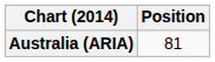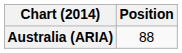 <table class="wikitable plainrowheaders" style="text-align:center">
 <tr>
 <th scope="col">Chart (2014)</th>
 <th scope="col">Position</th>
 </tr>
 <tr>
 <th scope="row">Australia (ARIA)</th>
-<td>81</td>
+<td>88</td>
 </tr>
 </table>
